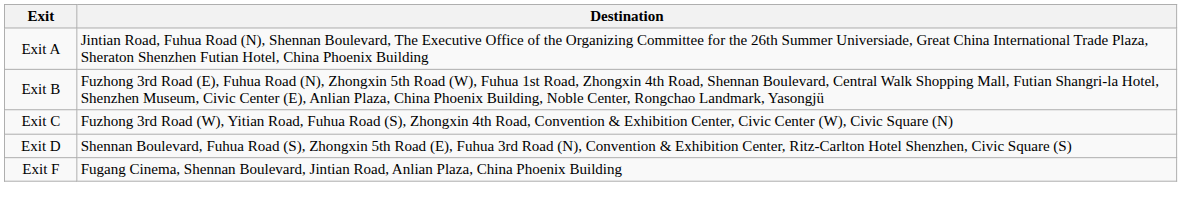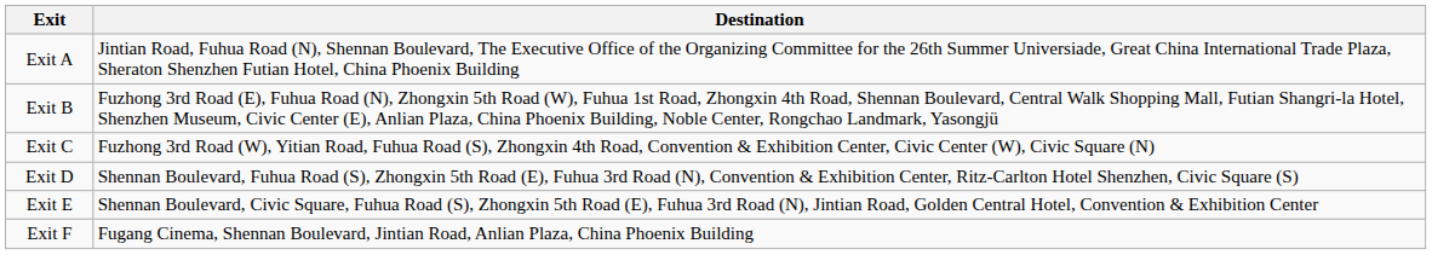 <table class="wikitable">
 <tr>
 <th style="width:70px">Exit</th>
 <th>Destination</th>
 </tr>
 <tr>
 <td align="center">Exit A</td>
 <td>Jintian Road, Fuhua Road (N), Shennan Boulevard, The Executive Office of the Organizing Committee for the 26th Summer Universiade, Great China International Trade Plaza, Sheraton Shenzhen Futian Hotel, China Phoenix Building</td>
 </tr>
 <tr>
 <td align="center">Exit B</td>
 <td>Fuzhong 3rd Road (E), Fuhua Road (N), Zhongxin 5th Road (W), Fuhua 1st Road, Zhongxin 4th Road, Shennan Boulevard, Central Walk Shopping Mall, Futian Shangri-la Hotel, Shenzhen Museum, Civic Center (E), Anlian Plaza, China Phoenix Building, Noble Center, Rongchao Landmark, Yasongjü</td>
 </tr>
 <tr>
 <td align="center">Exit C</td>
 <td>Fuzhong 3rd Road (W), Yitian Road, Fuhua Road (S), Zhongxin 4th Road, Convention &  Exhibition Center, Civic Center (W), Civic Square (N)</td>
 </tr>
 <tr>
 <td align="center">Exit D</td>
 <td>Shennan Boulevard, Fuhua Road (S), Zhongxin 5th Road (E), Fuhua 3rd Road (N), Convention & Exhibition Center, Ritz-Carlton Hotel Shenzhen, Civic Square (S)</td>
 </tr>
 <tr>
+<td align="center">Exit E</td>
+<td>Shennan Boulevard, Civic Square, Fuhua Road (S), Zhongxin 5th Road (E), Fuhua 3rd Road (N), Jintian Road, Golden Central Hotel, Convention & Exhibition Center</td>
+</tr>
+<tr>
 <td align="center">Exit F</td>
 <td>Fugang Cinema, Shennan Boulevard, Jintian Road, Anlian Plaza, China Phoenix Building</td>
 </tr>
 </table>
